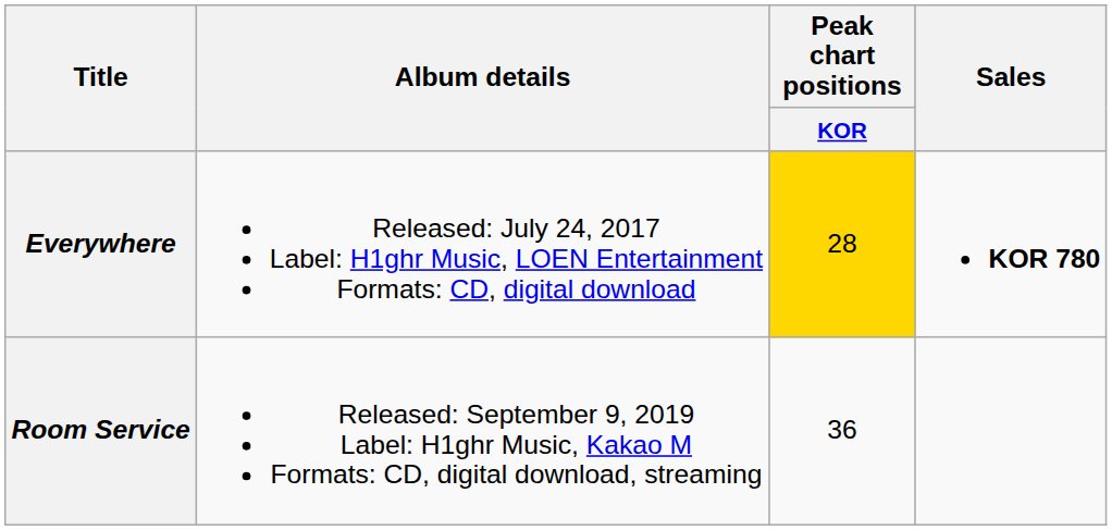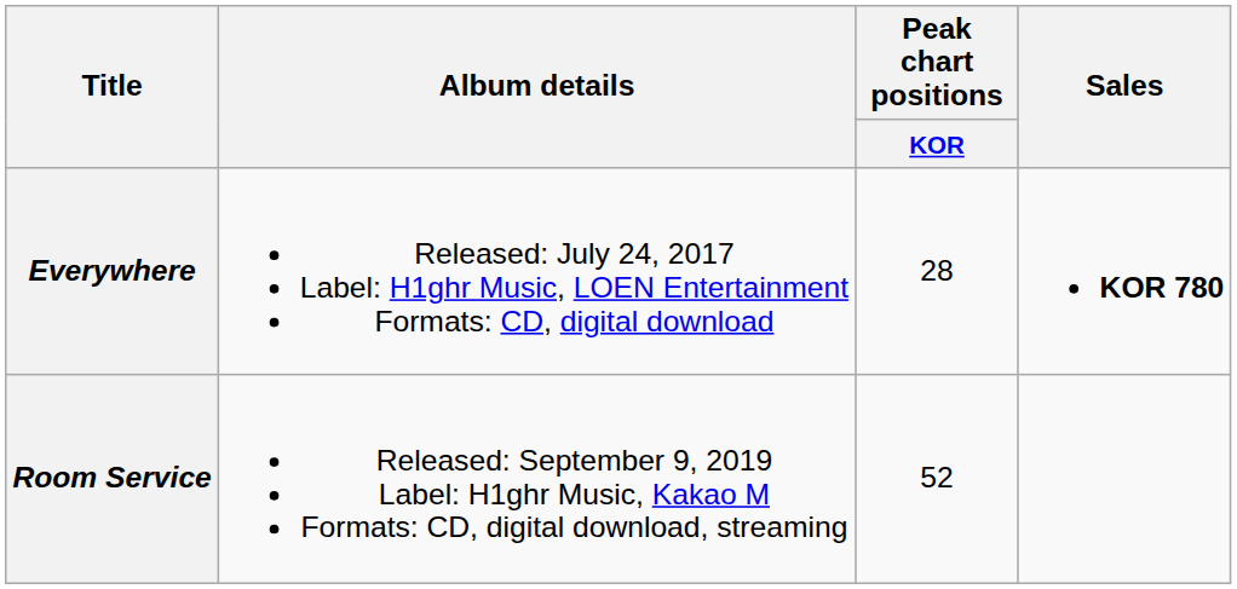 <table class="wikitable plainrowheaders" style="text-align:center;">
 <tr>
 <th scope="col" rowspan="2">Title</th>
 <th scope="col" rowspan="2">Album details</th>
 <th scope="col" colspan="1" style="width:5em;">Peak chart positions</th>
 <th scope="col" rowspan="2">Sales</th>
 </tr>
 <tr>
 <th><small><a href='#'>KOR</a></small><br></th>
 </tr>
 <tr>
 <th scope="row"><em>Everywhere</em></th>
 <td><br><ul><li>Released: July 24, 2017</li><li>Label: <a href='#'>H1ghr Music</a>, <a href='#'>LOEN Entertainment</a></li><li>Formats: <a href='#'>CD</a>, <a href='#'>digital download</a></li></ul></td>
-<td style="background: gold;">28</td>
+<td>28</td>
 <td><strong><br><ul><li>KOR 780</li></ul></strong></td>
 </tr>
 <tr>
 <th scope="row"><em>Room Service</em><br></th>
 <td><br><ul><li>Released: September 9, 2019</li><li>Label: H1ghr Music, <a href='#'>Kakao M</a></li><li>Formats: CD, digital download, streaming</li></ul></td>
-<td>36</td>
+<td>52</td>
 <td></td>
 </tr>
 </table>
